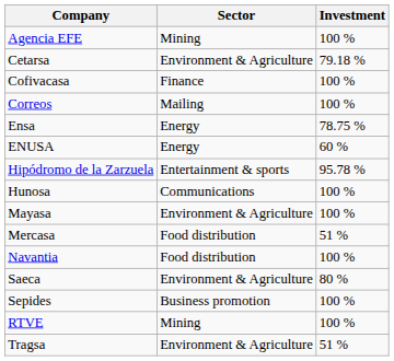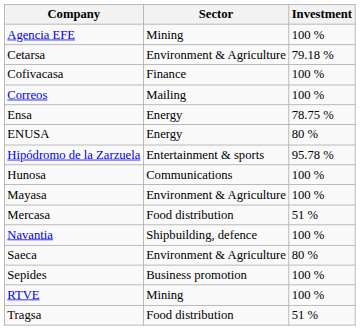 <table class="wikitable sortable" border="1">
 <tr>
 <th scope="col">Company</th>
 <th scope="col">Sector</th>
 <th scope="col">Investment</th>
 </tr>
 <tr>
 <td><a href='#'>Agencia EFE</a></td>
 <td>Mining</td>
 <td>100 %</td>
 </tr>
 <tr>
 <td>Cetarsa</td>
 <td>Environment & Agriculture</td>
 <td>79.18 %</td>
 </tr>
 <tr>
 <td>Cofivacasa</td>
 <td>Finance</td>
 <td>100 %</td>
 </tr>
 <tr>
 <td><a href='#'>Correos</a></td>
 <td>Mailing</td>
 <td>100 %</td>
 </tr>
 <tr>
 <td>Ensa</td>
 <td>Energy</td>
 <td>78.75 %</td>
 </tr>
 <tr>
 <td>ENUSA</td>
 <td>Energy</td>
-<td>60 %</td>
+<td>80 %</td>
 </tr>
 <tr>
 <td><a href='#'>Hipódromo de la Zarzuela</a></td>
 <td>Entertainment & sports</td>
 <td>95.78 %</td>
 </tr>
 <tr>
 <td>Hunosa</td>
 <td>Communications</td>
 <td>100 %</td>
 </tr>
 <tr>
 <td>Mayasa</td>
 <td>Environment & Agriculture</td>
 <td>100 %</td>
 </tr>
 <tr>
 <td>Mercasa</td>
 <td>Food distribution</td>
 <td>51 %</td>
 </tr>
 <tr>
 <td><a href='#'>Navantia</a></td>
-<td>Food distribution</td>
+<td>Shipbuilding, defence</td>
 <td>100 %</td>
 </tr>
 <tr>
 <td>Saeca</td>
 <td>Environment & Agriculture</td>
 <td>80 %</td>
 </tr>
 <tr>
 <td>Sepides</td>
 <td>Business promotion</td>
 <td>100 %</td>
 </tr>
 <tr>
 <td><a href='#'>RTVE</a></td>
 <td>Mining</td>
 <td>100 %</td>
 </tr>
 <tr>
 <td>Tragsa</td>
-<td>Environment & Agriculture</td>
+<td>Food distribution</td>
 <td>51 %</td>
 </tr>
 </table>
